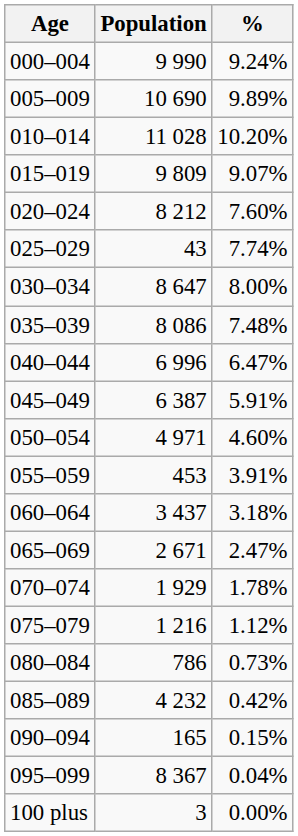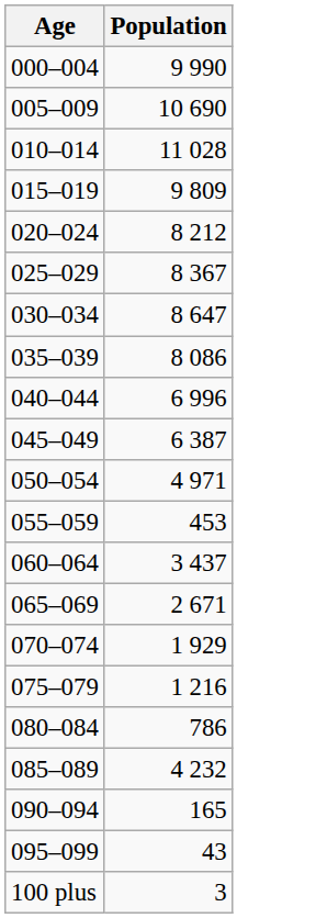 <table class="wikitable" style="font-size: 95%; text-align: right">
 <tr>
 <th>Age</th>
 <th>Population</th>
-<th>%</th>
 </tr>
 <tr>
 <td align=left>000–004</td>
 <td>9 990</td>
-<td>9.24%</td>
 </tr>
 <tr>
 <td align=left>005–009</td>
 <td>10 690</td>
-<td>9.89%</td>
 </tr>
 <tr>
 <td align=left>010–014</td>
 <td>11 028</td>
-<td>10.20%</td>
 </tr>
 <tr>
 <td align=left>015–019</td>
 <td>9 809</td>
-<td>9.07%</td>
 </tr>
 <tr>
 <td align=left>020–024</td>
 <td>8 212</td>
-<td>7.60%</td>
 </tr>
 <tr>
 <td align=left>025–029</td>
-<td>43</td>
-<td>7.74%</td>
+<td>8 367</td>
 </tr>
 <tr>
 <td align=left>030–034</td>
 <td>8 647</td>
-<td>8.00%</td>
 </tr>
 <tr>
 <td align=left>035–039</td>
 <td>8 086</td>
-<td>7.48%</td>
 </tr>
 <tr>
 <td align=left>040–044</td>
 <td>6 996</td>
-<td>6.47%</td>
 </tr>
 <tr>
 <td align=left>045–049</td>
 <td>6 387</td>
-<td>5.91%</td>
 </tr>
 <tr>
 <td align=left>050–054</td>
 <td>4 971</td>
-<td>4.60%</td>
 </tr>
 <tr>
 <td align=left>055–059</td>
 <td>453</td>
-<td>3.91%</td>
 </tr>
 <tr>
 <td align=left>060–064</td>
 <td>3 437</td>
-<td>3.18%</td>
 </tr>
 <tr>
 <td align=left>065–069</td>
 <td>2 671</td>
-<td>2.47%</td>
 </tr>
 <tr>
 <td align=left>070–074</td>
 <td>1 929</td>
-<td>1.78%</td>
 </tr>
 <tr>
 <td align=left>075–079</td>
 <td>1 216</td>
-<td>1.12%</td>
 </tr>
 <tr>
 <td align=left>080–084</td>
 <td>786</td>
-<td>0.73%</td>
 </tr>
 <tr>
 <td align=left>085–089</td>
 <td>4 232</td>
-<td>0.42%</td>
 </tr>
 <tr>
 <td align=left>090–094</td>
 <td>165</td>
-<td>0.15%</td>
 </tr>
 <tr>
 <td align=left>095–099</td>
-<td>8 367</td>
-<td>0.04%</td>
+<td>43</td>
 </tr>
 <tr>
 <td align=left>100 plus</td>
 <td>3</td>
-<td>0.00%</td>
 </tr>
 </table>
